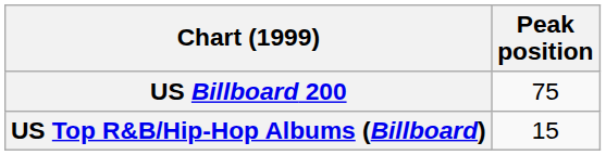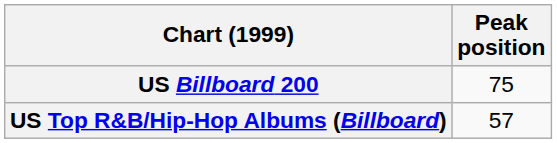 <table class="wikitable sortable plainrowheaders" style="text-align:center">
 <tr>
 <th scope="col">Chart (1999)</th>
 <th scope="col">Peak<br>position</th>
 </tr>
 <tr>
 <th scope="row">US <a href='#'><em>Billboard</em> 200</a></th>
 <td>75</td>
 </tr>
 <tr>
 <th scope="row">US <a href='#'>Top R&B/Hip-Hop Albums</a> (<em><a href='#'>Billboard</a></em>)</th>
-<td>15</td>
+<td>57</td>
 </tr>
 </table>
